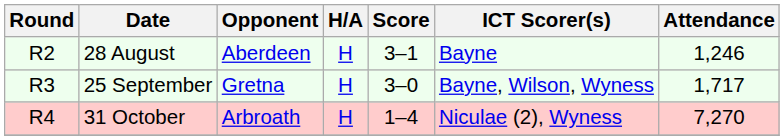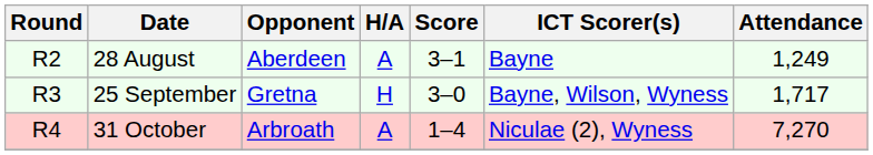 <table class="wikitable" style="text-align:center">
 <tr>
 <th>Round</th>
 <th>Date</th>
 <th>Opponent</th>
 <th>H/A</th>
 <th>Score</th>
 <th>ICT Scorer(s)</th>
 <th>Attendance</th>
 </tr>
 <tr bgcolor=#EEFFEE>
 <td>R2</td>
 <td align=left>28 August</td>
 <td align=left><a href='#'>Aberdeen</a></td>
-<td><a href='#'>H</a></td>
+<td><a href='#'>A</a></td>
 <td>3–1</td>
 <td align=left><a href='#'>Bayne</a></td>
-<td>1,246</td>
+<td>1,249</td>
 </tr>
 <tr bgcolor=#EEFFEE>
 <td>R3</td>
 <td align=left>25 September</td>
 <td align=left><a href='#'>Gretna</a></td>
 <td><a href='#'>H</a></td>
 <td>3–0</td>
 <td align=left><a href='#'>Bayne</a>, <a href='#'>Wilson</a>, <a href='#'>Wyness</a></td>
 <td>1,717</td>
 </tr>
 <tr bgcolor=#FFCCCC>
 <td>R4</td>
 <td align=left>31 October</td>
 <td align=left><a href='#'>Arbroath</a></td>
-<td><a href='#'>H</a></td>
+<td><a href='#'>A</a></td>
 <td>1–4</td>
 <td align=left><a href='#'>Niculae</a> (2), <a href='#'>Wyness</a></td>
 <td>7,270</td>
 </tr>
 <tr>
 </tr>
 </table>
